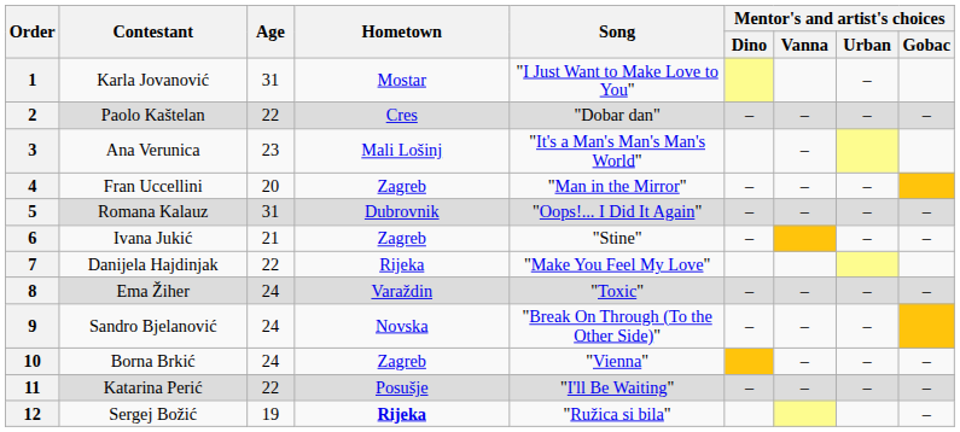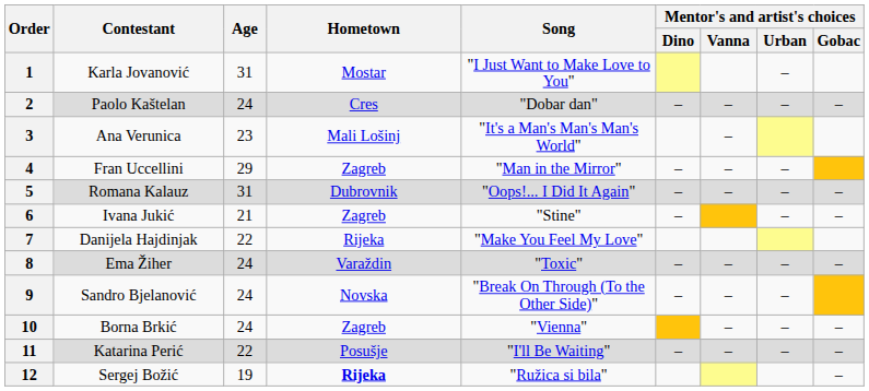 <table class="wikitable" style="text-align:center; line-height:17px; width:100%">
 <tr>
 <th rowspan="2" style="width:05%">Order</th>
 <th rowspan="2" style="width:20%">Contestant</th>
 <th rowspan="2" style="width:05%">Age</th>
 <th rowspan="2" style="width:23%">Hometown</th>
 <th rowspan="2" style="width:23%">Song</th>
 <th colspan="4" style="width:25%">Mentor's and artist's choices</th>
 </tr>
 <tr>
 <th>Dino</th>
 <th>Vanna</th>
 <th>Urban</th>
 <th>Gobac</th>
 </tr>
 <tr>
 <th><strong>1</strong></th>
 <td>Karla Jovanović</td>
 <td>31</td>
 <td><a href='#'>Mostar</a></td>
 <td>"<a href='#'>I Just Want to Make Love to You</a>"</td>
 <td style="background:#fdfc8f"></td>
 <td></td>
 <td>–</td>
 <td></td>
 </tr>
 <tr style="background:#DCDCDC">
 <th><strong>2</strong></th>
 <td>Paolo Kaštelan</td>
-<td>22</td>
+<td>24</td>
 <td><a href='#'>Cres</a></td>
 <td>"Dobar dan"</td>
 <td>–</td>
 <td>–</td>
 <td>–</td>
 <td>–</td>
 </tr>
 <tr>
 <th><strong>3</strong></th>
 <td>Ana Verunica</td>
 <td>23</td>
 <td><a href='#'>Mali Lošinj</a></td>
 <td>"<a href='#'>It's a Man's Man's Man's World</a>"</td>
 <td></td>
 <td>–</td>
 <td style="background:#fdfc8f"></td>
 <td></td>
 </tr>
 <tr>
 <th><strong>4</strong></th>
 <td>Fran Uccellini</td>
-<td>20</td>
+<td>29</td>
 <td><a href='#'>Zagreb</a></td>
 <td>"<a href='#'>Man in the Mirror</a>"</td>
 <td>–</td>
 <td>–</td>
 <td>–</td>
 <td style="background:#ffc40c"></td>
 </tr>
 <tr style="background:#DCDCDC">
 <th>5</th>
 <td>Romana Kalauz</td>
 <td>31</td>
 <td><a href='#'>Dubrovnik</a></td>
 <td>"<a href='#'>Oops!... I Did It Again</a>"</td>
 <td>–</td>
 <td>–</td>
 <td>–</td>
 <td>–</td>
 </tr>
 <tr>
 <th>6</th>
 <td>Ivana Jukić</td>
 <td>21</td>
 <td><a href='#'>Zagreb</a></td>
 <td>"Stine"</td>
 <td>–</td>
 <td style="background:#ffc40c"></td>
 <td>–</td>
 <td>–</td>
 </tr>
 <tr>
 <th>7</th>
 <td>Danijela Hajdinjak</td>
 <td>22</td>
 <td><a href='#'>Rijeka</a></td>
 <td>"<a href='#'>Make You Feel My Love</a>"</td>
 <td></td>
 <td></td>
 <td style="background:#fdfc8f"></td>
 <td></td>
 </tr>
 <tr style="background:#DCDCDC">
 <th>8</th>
 <td>Ema Žiher</td>
 <td>24</td>
 <td><a href='#'>Varaždin</a></td>
 <td>"<a href='#'>Toxic</a>"</td>
 <td>–</td>
 <td>–</td>
 <td>–</td>
 <td>–</td>
 </tr>
 <tr>
 <th>9</th>
 <td>Sandro Bjelanović</td>
 <td>24</td>
 <td><a href='#'>Novska</a></td>
 <td>"<a href='#'>Break On Through (To the Other Side)</a>"</td>
 <td>–</td>
 <td>–</td>
 <td>–</td>
 <td style="background:#ffc40c"></td>
 </tr>
 <tr>
 <th>10</th>
 <td>Borna Brkić</td>
 <td>24</td>
 <td><a href='#'>Zagreb</a></td>
 <td>"<a href='#'>Vienna</a>"</td>
 <td style="background:#ffc40c"></td>
 <td>–</td>
 <td>–</td>
 <td>–</td>
 </tr>
 <tr style="background:#DCDCDC">
 <th>11</th>
 <td>Katarina Perić</td>
 <td>22</td>
 <td><a href='#'>Posušje</a></td>
 <td>"<a href='#'>I'll Be Waiting</a>"</td>
 <td>–</td>
 <td>–</td>
 <td>–</td>
 <td>–</td>
 </tr>
 <tr>
 <th>12</th>
 <td>Sergej Božić</td>
 <td>19</td>
 <td><strong><a href='#'>Rijeka</a></strong></td>
 <td>"<a href='#'>Ružica si bila</a>"</td>
 <td></td>
 <td style="background:#fdfc8f"></td>
 <td></td>
 <td>–</td>
 </tr>
 </table>
